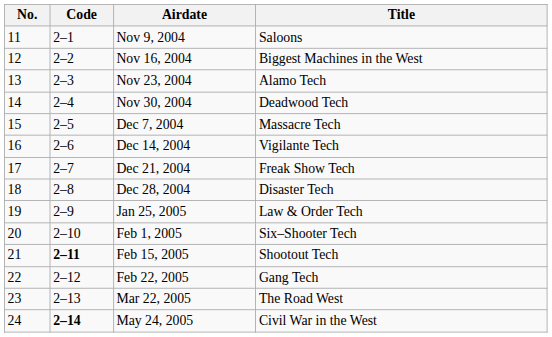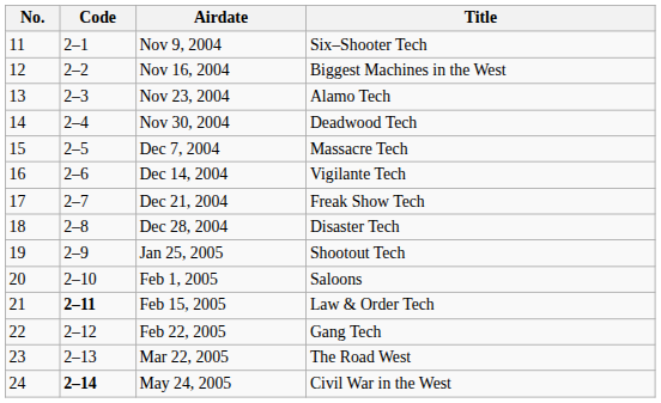 <table class="wikitable" width="50%">
 <tr>
 <th>No.</th>
 <th>Code</th>
 <th>Airdate</th>
 <th>Title</th>
 </tr>
 <tr>
 <td>11</td>
 <td>2–1</td>
 <td>Nov 9, 2004</td>
-<td>Saloons</td>
+<td>Six–Shooter Tech</td>
 </tr>
 <tr>
 <td>12</td>
 <td>2–2</td>
 <td>Nov 16, 2004</td>
 <td>Biggest Machines in the West</td>
 </tr>
 <tr>
 <td>13</td>
 <td>2–3</td>
 <td>Nov 23, 2004</td>
 <td>Alamo Tech</td>
 </tr>
 <tr>
 <td>14</td>
 <td>2–4</td>
 <td>Nov 30, 2004</td>
 <td>Deadwood Tech</td>
 </tr>
 <tr>
 <td>15</td>
 <td>2–5</td>
 <td>Dec 7, 2004</td>
 <td>Massacre Tech</td>
 </tr>
 <tr>
 <td>16</td>
 <td>2–6</td>
 <td>Dec 14, 2004</td>
 <td>Vigilante Tech</td>
 </tr>
 <tr>
 <td>17</td>
 <td>2–7</td>
 <td>Dec 21, 2004</td>
 <td>Freak Show Tech</td>
 </tr>
 <tr>
 <td>18</td>
 <td>2–8</td>
 <td>Dec 28, 2004</td>
 <td>Disaster Tech</td>
 </tr>
 <tr>
 <td>19</td>
 <td>2–9</td>
 <td>Jan 25, 2005</td>
-<td>Law & Order Tech</td>
+<td>Shootout Tech</td>
 </tr>
 <tr>
 <td>20</td>
 <td>2–10</td>
 <td>Feb 1, 2005</td>
-<td>Six–Shooter Tech</td>
+<td>Saloons</td>
 </tr>
 <tr>
 <td>21</td>
 <td><strong>2–11</strong></td>
 <td>Feb 15, 2005</td>
-<td>Shootout Tech</td>
+<td>Law & Order Tech</td>
 </tr>
 <tr>
 <td>22</td>
 <td>2–12</td>
 <td>Feb 22, 2005</td>
 <td>Gang Tech</td>
 </tr>
 <tr>
 <td>23</td>
 <td>2–13</td>
 <td>Mar 22, 2005</td>
 <td>The Road West</td>
 </tr>
 <tr>
 <td>24</td>
 <td><strong>2–14</strong></td>
 <td>May 24, 2005</td>
 <td>Civil War in the West</td>
 </tr>
 </table>
